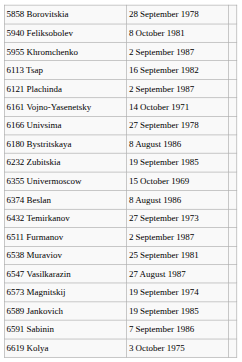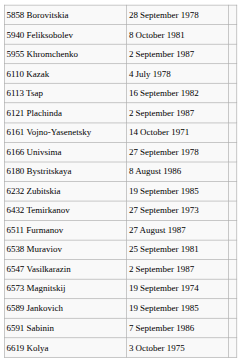 <table class="wikitable" style="font-size: 89%; float: left; width: 26em; margin-right: 1em; height: 560px">
 <tr>
 <td>5858 Borovitskia</td>
 <td>28 September 1978</td>
 <td></td>
 </tr>
 <tr>
 <td>5940 Feliksobolev</td>
 <td>8 October 1981</td>
 <td></td>
 </tr>
 <tr>
 <td>5955 Khromchenko</td>
 <td>2 September 1987</td>
+<td></td>
+</tr>
+<tr>
+<td>6110 Kazak</td>
+<td>4 July 1978</td>
 <td></td>
 </tr>
 <tr>
 <td>6113 Tsap</td>
 <td>16 September 1982</td>
 <td></td>
 </tr>
 <tr>
 <td>6121 Plachinda</td>
 <td>2 September 1987</td>
 <td></td>
 </tr>
 <tr>
 <td>6161 Vojno-Yasenetsky</td>
 <td>14 October 1971</td>
 <td></td>
 </tr>
 <tr>
 <td>6166 Univsima</td>
 <td>27 September 1978</td>
 <td></td>
 </tr>
 <tr>
 <td>6180 Bystritskaya</td>
 <td>8 August 1986</td>
 <td></td>
 </tr>
 <tr>
 <td>6232 Zubitskia</td>
 <td>19 September 1985</td>
 <td> </td>
 </tr>
 <tr>
-<td>6355 Univermoscow</td>
-<td>15 October 1969</td>
-<td></td>
-</tr>
-<tr>
-<td>6374 Beslan</td>
-<td>8 August 1986</td>
-<td></td>
-</tr>
-<tr>
 <td>6432 Temirkanov</td>
 <td>27 September 1973</td>
 <td></td>
 </tr>
 <tr>
 <td>6511 Furmanov</td>
-<td>2 September 1987</td>
+<td>27 August 1987</td>
 <td></td>
 </tr>
 <tr>
 <td>6538 Muraviov</td>
 <td>25 September 1981</td>
 <td></td>
 </tr>
 <tr>
 <td>6547 Vasilkarazin</td>
-<td>27 August 1987</td>
+<td>2 September 1987</td>
 <td></td>
 </tr>
 <tr>
 <td>6573 Magnitskij</td>
 <td>19 September 1974</td>
 <td></td>
 </tr>
 <tr>
 <td>6589 Jankovich</td>
 <td>19 September 1985</td>
 <td> </td>
 </tr>
 <tr>
 <td>6591 Sabinin</td>
 <td>7 September 1986</td>
 <td></td>
 </tr>
 <tr>
 <td>6619 Kolya</td>
 <td>3 October 1975</td>
 <td></td>
 </tr>
 </table>
